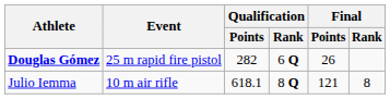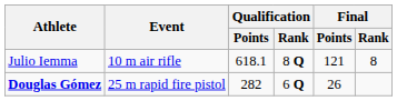 <table class=wikitable style=font-size:90%;text-align:center>
 <tr>
 <th rowspan=2>Athlete</th>
 <th rowspan=2>Event</th>
 <th colspan=2>Qualification</th>
 <th colspan=2>Final</th>
 </tr>
 <tr style=font-size:95%>
 <th>Points</th>
 <th>Rank</th>
 <th>Points</th>
 <th>Rank</th>
 </tr>
 <tr>
+<td align=left><a href='#'>Julio Iemma</a></td>
+<td align=left><a href='#'>10 m air rifle</a></td>
+<td>618.1</td>
+<td>8 <strong>Q</strong></td>
+<td>121</td>
+<td>8</td>
+</tr>
+<tr>
 <td align=left><strong><a href='#'>Douglas Gómez</a></strong></td>
 <td align=left><a href='#'>25 m rapid fire pistol</a></td>
 <td>282</td>
 <td>6 <strong>Q</strong></td>
 <td>26</td>
 <td></td>
 </tr>
-<tr>
-<td align=left><a href='#'>Julio Iemma</a></td>
-<td align=left><a href='#'>10 m air rifle</a></td>
-<td>618.1</td>
-<td>8 <strong>Q</strong></td>
-<td>121</td>
-<td>8</td>
-</tr>
 </table>
